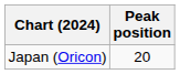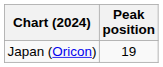 <table class="wikitable sortable plainrowheaders">
 <tr>
 <th scope="col">Chart (2024)</th>
 <th scope="col">Peak<br>position</th>
 </tr>
 <tr>
 <td>Japan (<a href='#'>Oricon</a>)</td>
-<td style="text-align:center;">20</td>
+<td style="text-align:center;">19</td>
 </tr>
 </table>
